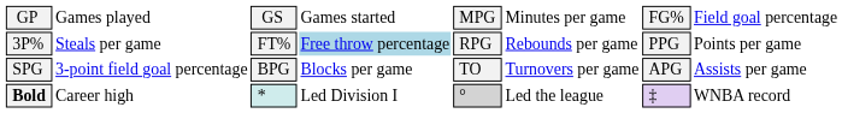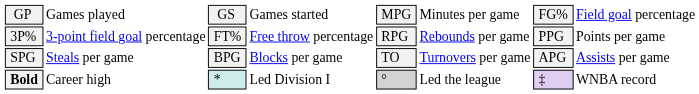 <table class="toccolours" style="font-size: 92%; white-space: nowrap;">
 <tr>
 <td style="background-color: #F2F2F2; border: 1px solid black;">  GP</td>
 <td>Games played</td>
 <td style="background-color: #F2F2F2; border: 1px solid black">  GS </td>
 <td>Games started</td>
 <td style="background-color: #F2F2F2; border: 1px solid black"> MPG </td>
 <td>Minutes per game</td>
 <td style="background-color: #F2F2F2; border: 1px solid black;"> FG% </td>
 <td><a href='#'>Field goal</a> percentage</td>
 </tr>
 <tr>
 <td style="background-color: #F2F2F2; border: 1px solid black"> 3P% </td>
-<td><a href='#'>Steals</a> per game</td>
+<td><a href='#'>3-point field goal</a> percentage</td>
 <td style="background-color: #F2F2F2; border: 1px solid black"> FT% </td>
-<td style="background: lightblue;"><a href='#'>Free throw</a> percentage</td>
+<td><a href='#'>Free throw</a> percentage</td>
 <td style="background-color: #F2F2F2; border: 1px solid black;"> RPG </td>
 <td><a href='#'>Rebounds</a> per game</td>
 <td style="background-color: #F2F2F2; border: 1px solid black"> PPG </td>
 <td>Points per game</td>
 </tr>
 <tr>
 <td style="background-color: #F2F2F2; border: 1px solid black"> SPG </td>
-<td><a href='#'>3-point field goal</a> percentage</td>
+<td><a href='#'>Steals</a> per game</td>
 <td style="background-color: #F2F2F2; border: 1px solid black;"> BPG </td>
 <td><a href='#'>Blocks</a> per game</td>
 <td style="background-color: #F2F2F2; border: 1px solid black"> TO </td>
 <td><a href='#'>Turnovers</a> per game</td>
 <td style="background-color: #F2F2F2; border: 1px solid black"> APG </td>
 <td><a href='#'>Assists</a> per game</td>
 </tr>
 <tr>
 <td style="background-color: #F2F2F2; border: 1px solid black"> <strong>Bold</strong> </td>
 <td>Career high</td>
 <td style="background-color: #cfecec; border: 1px solid black"> * </td>
 <td>Led Division I</td>
 <td style="background-color: #D3D3D3; border: 1px solid black"> ° </td>
 <td>Led the league</td>
 <td style="background-color: #E0CEF2; border: 1px solid black"> ‡ </td>
 <td>WNBA record</td>
 </tr>
 </table>
